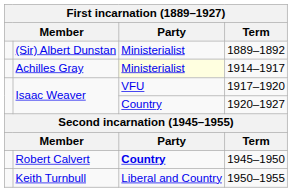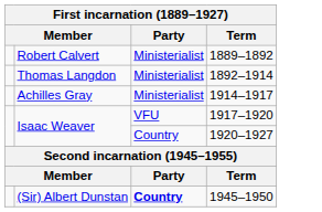 <table class="wikitable">
 <tr>
 <th colspan="4">First incarnation (1889–1927)</th>
 </tr>
 <tr>
 <th colspan="2">Member</th>
 <th>Party</th>
 <th>Term</th>
 </tr>
 <tr>
 <td> </td>
-<td><a href='#'>(Sir) Albert Dunstan</a></td>
+<td><a href='#'>Robert Calvert</a></td>
 <td><a href='#'>Ministerialist</a></td>
 <td>1889–1892</td>
 </tr>
 <tr>
 <td> </td>
+<td><a href='#'>Thomas Langdon</a></td>
+<td><a href='#'>Ministerialist</a></td>
+<td>1892–1914</td>
+</tr>
+<tr>
+<td> </td>
 <td><a href='#'>Achilles Gray</a></td>
-<td style="background: lightyellow;"><a href='#'>Ministerialist</a></td>
+<td><a href='#'>Ministerialist</a></td>
 <td>1914–1917</td>
 </tr>
 <tr>
 <td rowspan=2  > </td>
 <td rowspan=2><a href='#'>Isaac Weaver</a></td>
 <td><a href='#'>VFU</a></td>
 <td>1917–1920</td>
 </tr>
 <tr>
 <td><a href='#'>Country</a></td>
 <td>1920–1927</td>
 </tr>
 <tr>
 <th colspan="4">Second incarnation (1945–1955)</th>
 </tr>
 <tr>
 <th colspan="2">Member</th>
 <th>Party</th>
 <th>Term</th>
 </tr>
 <tr>
 <td></td>
-<td><a href='#'>Robert Calvert</a></td>
+<td><a href='#'>(Sir) Albert Dunstan</a></td>
 <td><strong><a href='#'>Country</a></strong></td>
 <td>1945–1950</td>
 </tr>
-<tr>
-<td></td>
-<td><a href='#'>Keith Turnbull</a></td>
-<td><a href='#'>Liberal and Country</a></td>
-<td>1950–1955</td>
-</tr>
 </table>
